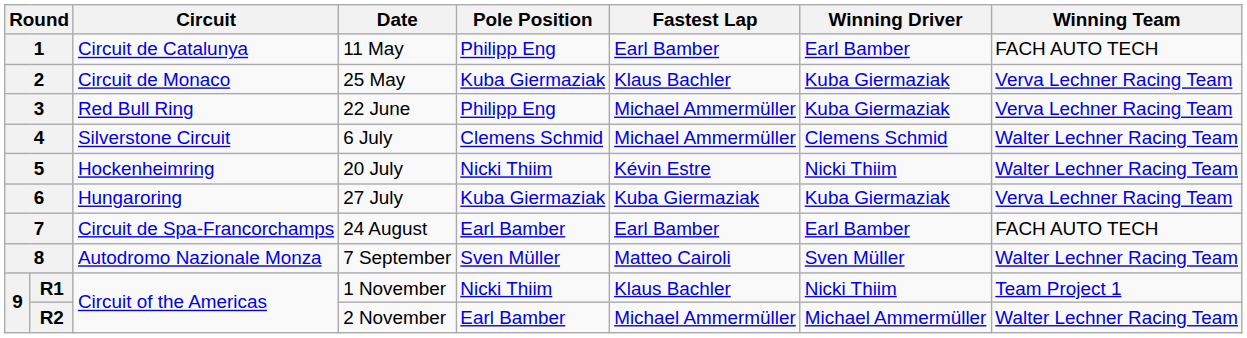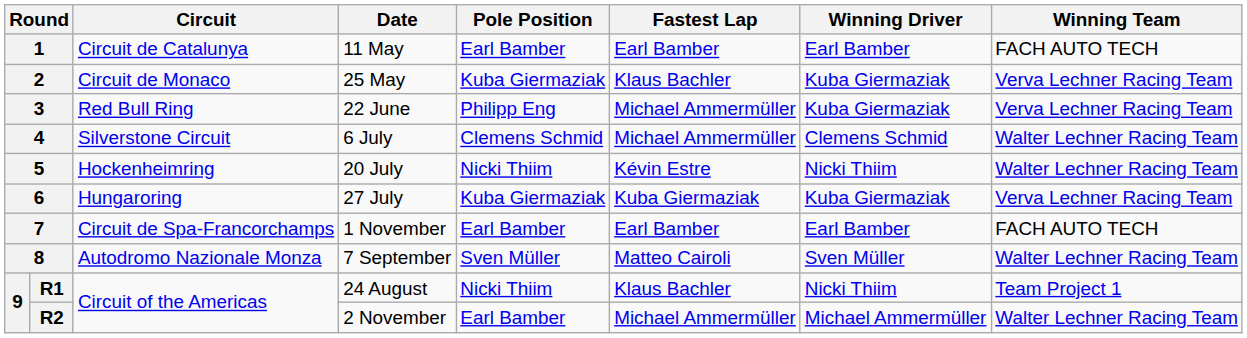 <table class="wikitable" style="font-size: 85%">
 <tr>
 <th colspan=2>Round</th>
 <th>Circuit</th>
 <th>Date</th>
 <th>Pole Position</th>
 <th>Fastest Lap</th>
 <th>Winning Driver</th>
 <th>Winning Team</th>
 </tr>
 <tr>
 <th colspan=2>1</th>
 <td> <a href='#'>Circuit de Catalunya</a></td>
 <td>11 May</td>
-<td> <a href='#'>Philipp Eng</a></td>
+<td> <a href='#'>Earl Bamber</a></td>
 <td> <a href='#'>Earl Bamber</a></td>
 <td> <a href='#'>Earl Bamber</a></td>
 <td> FACH AUTO TECH</td>
 </tr>
 <tr>
 <th colspan=2>2</th>
 <td> <a href='#'>Circuit de Monaco</a></td>
 <td>25 May</td>
 <td> <a href='#'>Kuba Giermaziak</a></td>
 <td> <a href='#'>Klaus Bachler</a></td>
 <td> <a href='#'>Kuba Giermaziak</a></td>
 <td> <a href='#'>Verva Lechner Racing Team</a></td>
 </tr>
 <tr>
 <th colspan=2>3</th>
 <td> <a href='#'>Red Bull Ring</a></td>
 <td>22 June</td>
 <td> <a href='#'>Philipp Eng</a></td>
 <td> <a href='#'>Michael Ammermüller</a></td>
 <td> <a href='#'>Kuba Giermaziak</a></td>
 <td> <a href='#'>Verva Lechner Racing Team</a></td>
 </tr>
 <tr>
 <th colspan=2>4</th>
 <td> <a href='#'>Silverstone Circuit</a></td>
 <td>6 July</td>
 <td> <a href='#'>Clemens Schmid</a></td>
 <td> <a href='#'>Michael Ammermüller</a></td>
 <td> <a href='#'>Clemens Schmid</a></td>
 <td> <a href='#'>Walter Lechner Racing Team</a></td>
 </tr>
 <tr>
 <th colspan=2>5</th>
 <td> <a href='#'>Hockenheimring</a></td>
 <td>20 July</td>
 <td> <a href='#'>Nicki Thiim</a></td>
 <td> <a href='#'>Kévin Estre</a></td>
 <td> <a href='#'>Nicki Thiim</a></td>
 <td> <a href='#'>Walter Lechner Racing Team</a></td>
 </tr>
 <tr>
 <th colspan=2>6</th>
 <td> <a href='#'>Hungaroring</a></td>
 <td>27 July</td>
 <td> <a href='#'>Kuba Giermaziak</a></td>
 <td> <a href='#'>Kuba Giermaziak</a></td>
 <td> <a href='#'>Kuba Giermaziak</a></td>
 <td> <a href='#'>Verva Lechner Racing Team</a></td>
 </tr>
 <tr>
 <th colspan=2>7</th>
 <td> <a href='#'>Circuit de Spa-Francorchamps</a></td>
-<td>24 August</td>
+<td>1 November</td>
 <td> <a href='#'>Earl Bamber</a></td>
 <td> <a href='#'>Earl Bamber</a></td>
 <td> <a href='#'>Earl Bamber</a></td>
 <td> FACH AUTO TECH</td>
 </tr>
 <tr>
 <th colspan=2>8</th>
 <td> <a href='#'>Autodromo Nazionale Monza</a></td>
 <td>7 September</td>
 <td> <a href='#'>Sven Müller</a></td>
 <td> <a href='#'>Matteo Cairoli</a></td>
 <td> <a href='#'>Sven Müller</a></td>
 <td> <a href='#'>Walter Lechner Racing Team</a></td>
 </tr>
 <tr>
 <th rowspan=2>9</th>
 <th>R1</th>
 <td rowspan=2> <a href='#'>Circuit of the Americas</a></td>
-<td>1 November</td>
+<td>24 August</td>
 <td> <a href='#'>Nicki Thiim</a></td>
 <td> <a href='#'>Klaus Bachler</a></td>
 <td> <a href='#'>Nicki Thiim</a></td>
 <td> <a href='#'>Team Project 1</a></td>
 </tr>
 <tr>
 <th>R2</th>
 <td>2 November</td>
 <td> <a href='#'>Earl Bamber</a></td>
 <td> <a href='#'>Michael Ammermüller</a></td>
 <td> <a href='#'>Michael Ammermüller</a></td>
 <td> <a href='#'>Walter Lechner Racing Team</a></td>
 </tr>
 </table>
